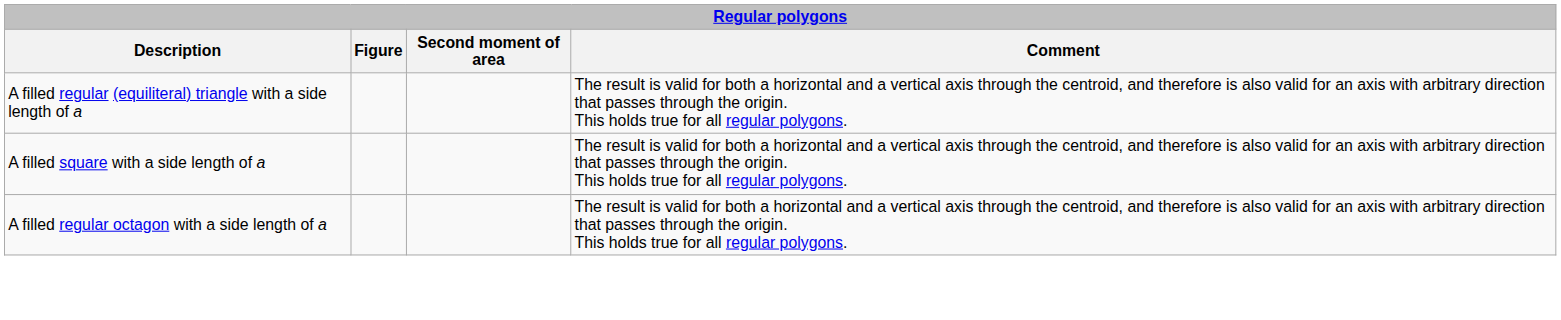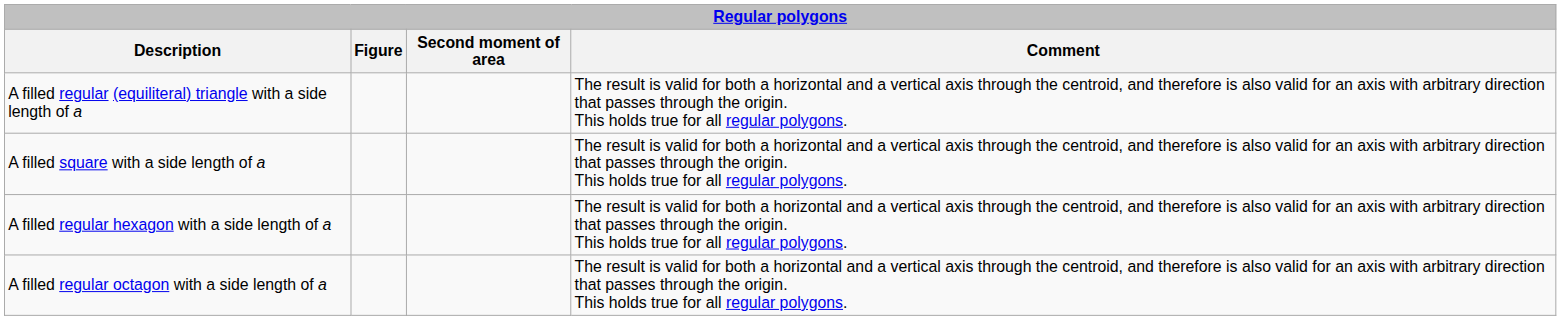 <table class="wikitable mw-collapsible">
 <tr>
 <th colspan="4" style="background: silver"><strong><a href='#'>Regular polygons</a></strong></th>
 </tr>
 <tr>
 <th>Description</th>
 <th>Figure</th>
 <th>Second moment of area</th>
 <th>Comment</th>
 </tr>
 <tr>
 <td>A filled <a href='#'>regular</a> <a href='#'>(equiliteral) triangle</a> with a side length of <em>a</em></td>
 <td></td>
 <td> </td>
 <td>The result is valid for both a horizontal and a vertical axis through the centroid, and therefore is also valid for an axis with arbitrary direction that passes through the origin.<br>This holds true for all <a href='#'>regular polygons</a>.</td>
 </tr>
 <tr>
 <td>A filled <a href='#'>square</a> with a side length of <em>a</em></td>
 <td></td>
 <td></td>
 <td>The result is valid for both a horizontal and a vertical axis through the centroid, and therefore is also valid for an axis with arbitrary direction that passes through the origin.<br>This holds true for all <a href='#'>regular polygons</a>.</td>
 </tr>
 <tr>
+<td>A filled <a href='#'>regular hexagon</a> with a side length of <em>a</em></td>
+<td></td>
+<td></td>
+<td>The result is valid for both a horizontal and a vertical axis through the centroid, and therefore is also valid for an axis with arbitrary direction that passes through the origin.<br>This holds true for all <a href='#'>regular polygons</a>.</td>
+</tr>
+<tr>
 <td>A filled <a href='#'>regular octagon</a> with a side length of <em>a</em></td>
 <td></td>
 <td></td>
 <td>The result is valid for both a horizontal and a vertical axis through the centroid, and therefore is also valid for an axis with arbitrary direction that passes through the origin.<br>This holds true for all <a href='#'>regular polygons</a>.</td>
 </tr>
 </table>
